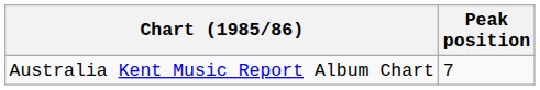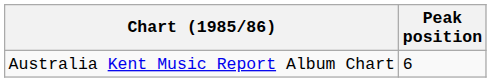 <table class="wikitable">
 <tr>
 <th>Chart (1985/86)</th>
 <th>Peak<br>position</th>
 </tr>
 <tr>
 <td>Australia <a href='#'>Kent Music Report</a> Album Chart</td>
-<td align="centre">7</td>
+<td align="centre">6</td>
 </tr>
 </table>
